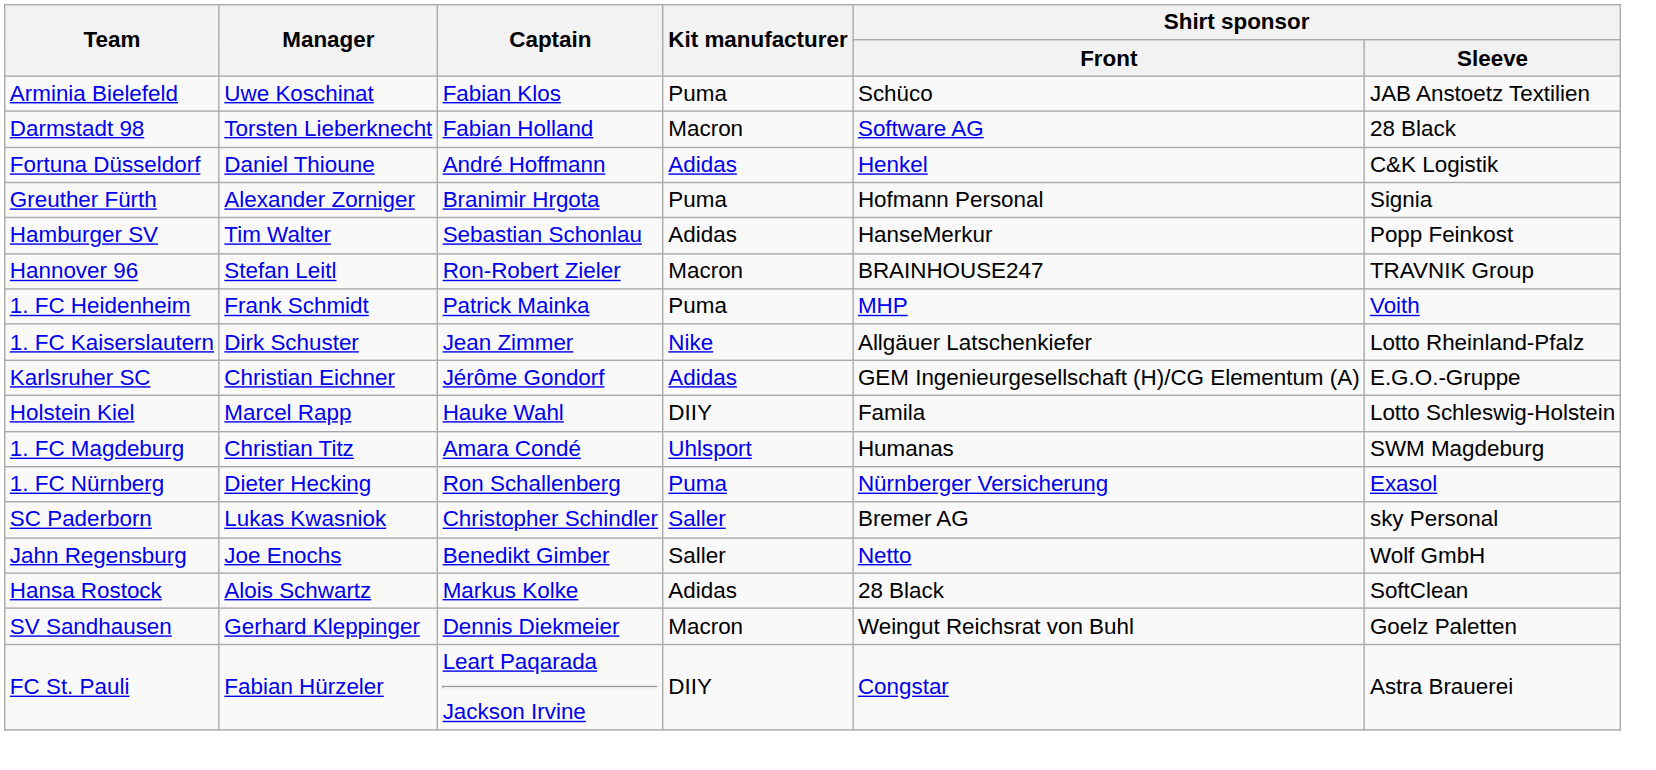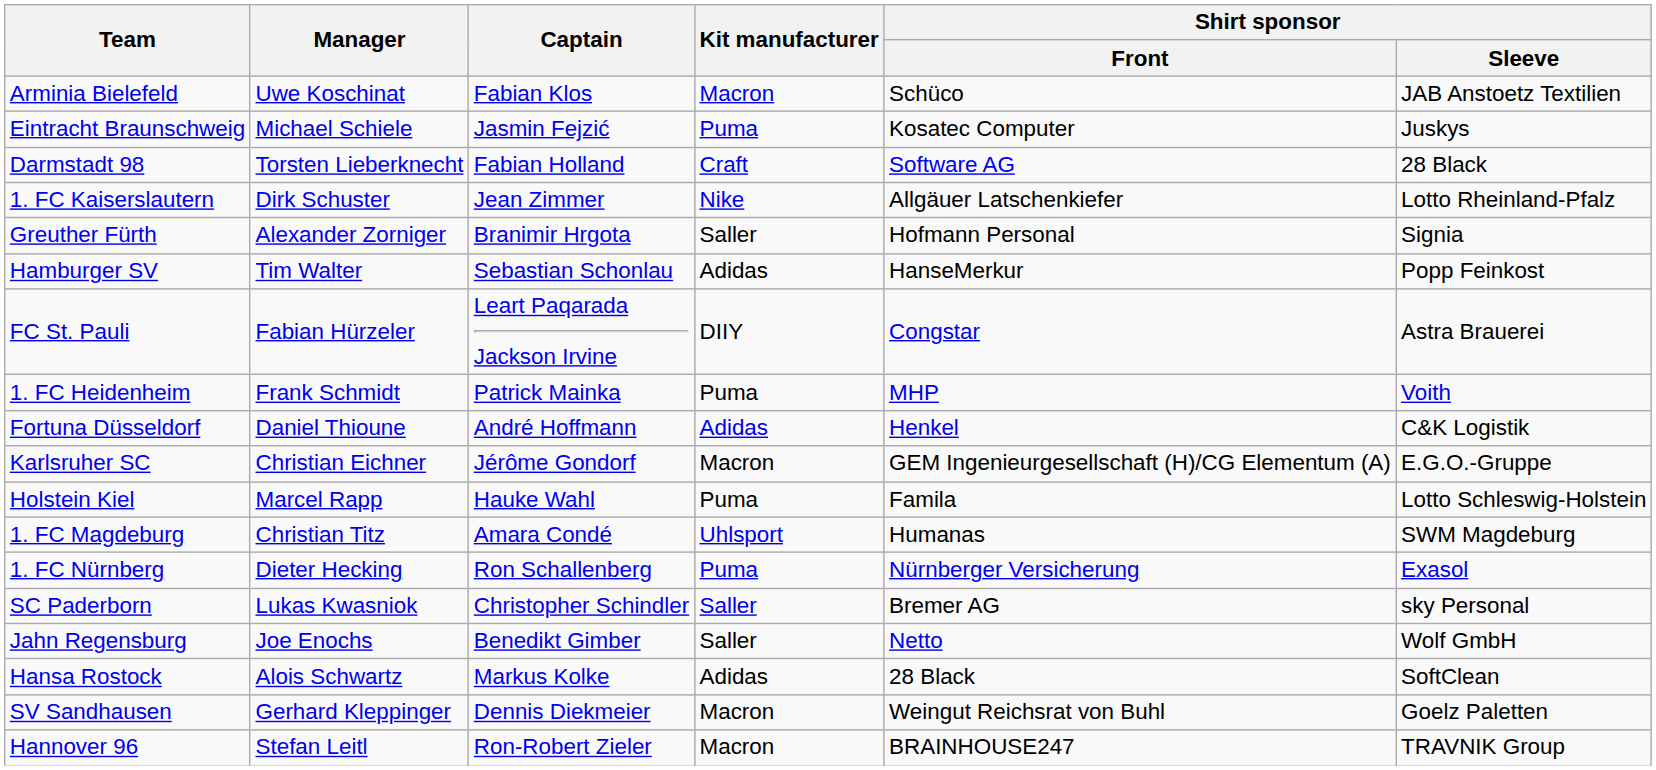 <table class="wikitable sortable">
 <tr>
 <th rowspan="2">Team</th>
 <th rowspan="2">Manager</th>
 <th rowspan="2">Captain</th>
 <th rowspan="2">Kit manufacturer</th>
 <th colspan="2">Shirt sponsor</th>
 </tr>
 <tr>
 <th>Front</th>
 <th>Sleeve</th>
 </tr>
 <tr>
 <td data-sort-value="Bielefeld"><a href='#'>Arminia Bielefeld</a></td>
 <td data-sort-value="Koschinat, Uwe"> <a href='#'>Uwe Koschinat</a></td>
 <td data-sort-value="Klos, Fabian"> <a href='#'>Fabian Klos</a></td>
-<td>Puma</td>
+<td><a href='#'>Macron</a></td>
 <td>Schüco</td>
 <td>JAB Anstoetz Textilien</td>
+</tr>
+<tr>
+<td data-sort-value="Braunschweig"><a href='#'>Eintracht Braunschweig</a></td>
+<td data-sort-value="Schiele, Michael"> <a href='#'>Michael Schiele</a></td>
+<td data-sort-value="Fejzic, Jasmin"> <a href='#'>Jasmin Fejzić</a></td>
+<td><a href='#'>Puma</a></td>
+<td>Kosatec Computer</td>
+<td>Juskys</td>
 </tr>
 <tr>
 <td data-sort-value="Darmstadt"><a href='#'>Darmstadt 98</a></td>
 <td data-sort-value="Lieberknecht, Torsten"> <a href='#'>Torsten Lieberknecht</a></td>
 <td data-sort-value="Holland, Fabian"> <a href='#'>Fabian Holland</a></td>
-<td>Macron</td>
+<td><a href='#'>Craft</a></td>
 <td><a href='#'>Software AG</a></td>
 <td>28 Black</td>
 </tr>
 <tr>
-<td data-sort-value="Düsseldorf"><a href='#'>Fortuna Düsseldorf</a></td>
-<td data-sort-value="Thioune, Daniel"> <a href='#'>Daniel Thioune</a></td>
-<td data-sort-value="Hoffmann, Andre"> <a href='#'>André Hoffmann</a></td>
-<td><a href='#'>Adidas</a></td>
-<td><a href='#'>Henkel</a></td>
-<td>C&K Logistik</td>
+<td data-sort-value="Kaiserslautern"><a href='#'>1. FC Kaiserslautern</a></td>
+<td data-sort-value="Schuster, Dirk"> <a href='#'>Dirk Schuster</a></td>
+<td data-sort-value="Zimmer, Jean"> <a href='#'>Jean Zimmer</a></td>
+<td><a href='#'>Nike</a></td>
+<td>Allgäuer Latschenkiefer</td>
+<td>Lotto Rheinland-Pfalz</td>
 </tr>
 <tr>
 <td data-sort-value="Furth"><a href='#'>Greuther Fürth</a></td>
 <td data-sort-value="Zorniger, Alexander"> <a href='#'>Alexander Zorniger</a></td>
 <td data-sort-value="Hrgota, Branimir"> <a href='#'>Branimir Hrgota</a></td>
-<td>Puma</td>
+<td>Saller</td>
 <td>Hofmann Personal</td>
 <td>Signia</td>
 </tr>
 <tr>
 <td data-sort-value="Hamburg"><a href='#'>Hamburger SV</a></td>
 <td data-sort-value="Walter, Tim"> <a href='#'>Tim Walter</a></td>
 <td data-sort-value="Schonlau, Sebastian"> <a href='#'>Sebastian Schonlau</a></td>
 <td>Adidas</td>
 <td>HanseMerkur</td>
 <td>Popp Feinkost</td>
 </tr>
 <tr>
-<td data-sort-value="Hannover"><a href='#'>Hannover 96</a></td>
-<td data-sort-value="Leitl, Stefan"> <a href='#'>Stefan Leitl</a></td>
-<td data-sort-value="Zieler, Ron-Robert"> <a href='#'>Ron-Robert Zieler</a></td>
-<td>Macron</td>
-<td>BRAINHOUSE247</td>
-<td>TRAVNIK Group</td>
+<td data-sort-value="St Pauli"><a href='#'>FC St. Pauli</a></td>
+<td data-sort-value="HUErzeler; Fabian"> <a href='#'>Fabian Hürzeler</a></td>
+<td data-sort-value="Paqarada, Leart"> <a href='#'>Leart Paqarada</a><hr> <a href='#'>Jackson Irvine</a></td>
+<td>DIIY</td>
+<td><a href='#'>Congstar</a></td>
+<td>Astra Brauerei</td>
 </tr>
 <tr>
 <td data-sort-value="Heidenheim"><a href='#'>1. FC Heidenheim</a></td>
 <td data-sort-value="Schmidt, Frank"> <a href='#'>Frank Schmidt</a></td>
 <td data-sort-value="Mainka, Patrick"> <a href='#'>Patrick Mainka</a></td>
 <td>Puma</td>
 <td><a href='#'>MHP</a></td>
 <td><a href='#'>Voith</a></td>
 </tr>
 <tr>
-<td data-sort-value="Kaiserslautern"><a href='#'>1. FC Kaiserslautern</a></td>
-<td data-sort-value="Schuster, Dirk"> <a href='#'>Dirk Schuster</a></td>
-<td data-sort-value="Zimmer, Jean"> <a href='#'>Jean Zimmer</a></td>
-<td><a href='#'>Nike</a></td>
-<td>Allgäuer Latschenkiefer</td>
-<td>Lotto Rheinland-Pfalz</td>
+<td data-sort-value="Düsseldorf"><a href='#'>Fortuna Düsseldorf</a></td>
+<td data-sort-value="Thioune, Daniel"> <a href='#'>Daniel Thioune</a></td>
+<td data-sort-value="Hoffmann, Andre"> <a href='#'>André Hoffmann</a></td>
+<td><a href='#'>Adidas</a></td>
+<td><a href='#'>Henkel</a></td>
+<td>C&K Logistik</td>
 </tr>
 <tr>
 <td data-sort-value="Karlsruhe"><a href='#'>Karlsruher SC</a></td>
 <td data-sort-value="Eichner, Christian"> <a href='#'>Christian Eichner</a></td>
 <td data-sort-value="Gondorf, Jerome"> <a href='#'>Jérôme Gondorf</a></td>
-<td><a href='#'>Adidas</a></td>
+<td>Macron</td>
 <td>GEM Ingenieurgesellschaft (H)/CG Elementum (A)</td>
 <td>E.G.O.-Gruppe</td>
 </tr>
 <tr>
 <td data-sort-value="Kiel"><a href='#'>Holstein Kiel</a></td>
 <td data-sort-value="Rapp, Marcel"> <a href='#'>Marcel Rapp</a></td>
 <td data-sort-value="Wahl, Hauke"> <a href='#'>Hauke Wahl</a></td>
-<td>DIIY</td>
+<td>Puma</td>
 <td>Famila</td>
 <td>Lotto Schleswig-Holstein</td>
 </tr>
 <tr>
 <td data-sort-value="Magdeburg"><a href='#'>1. FC Magdeburg</a></td>
 <td data-sort-value="Titz, Christian"> <a href='#'>Christian Titz</a></td>
 <td data-sort-value="Conde, Amara"> <a href='#'>Amara Condé</a></td>
 <td><a href='#'>Uhlsport</a></td>
 <td>Humanas</td>
 <td>SWM Magdeburg</td>
 </tr>
 <tr>
 <td data-sort-value="Nurnberg"><a href='#'>1. FC Nürnberg</a></td>
 <td data-sort-value="Hecking, Dieter"> <a href='#'>Dieter Hecking</a></td>
 <td data-sort-value="Schallenberg, Ron"> <a href='#'>Ron Schallenberg</a></td>
 <td><a href='#'>Puma</a></td>
 <td><a href='#'>Nürnberger Versicherung</a></td>
 <td><a href='#'>Exasol</a></td>
 </tr>
 <tr>
 <td data-sort-value="Paderborn"><a href='#'>SC Paderborn</a></td>
 <td data-sort-value="Kwasniok, Lukas"> <a href='#'>Lukas Kwasniok</a></td>
 <td data-sort-value="Schindler, Christopher"> <a href='#'>Christopher Schindler</a></td>
 <td><a href='#'>Saller</a></td>
 <td>Bremer AG</td>
 <td>sky Personal</td>
 </tr>
 <tr>
 <td data-sort-value="Regensburg"><a href='#'>Jahn Regensburg</a></td>
 <td data-sort-value="Enochs, Joe"> <a href='#'>Joe Enochs</a></td>
 <td data-sort-value="Gimber, Benedikt"> <a href='#'>Benedikt Gimber</a></td>
 <td>Saller</td>
 <td><a href='#'>Netto</a></td>
 <td>Wolf GmbH</td>
 </tr>
 <tr>
 <td data-sort-value="Rostock"><a href='#'>Hansa Rostock</a></td>
 <td data-sort-value="Schwartz, Alois"> <a href='#'>Alois Schwartz</a></td>
 <td data-sort-value="Kolke, Markus"> <a href='#'>Markus Kolke</a></td>
 <td>Adidas</td>
 <td>28 Black</td>
 <td>SoftClean</td>
 </tr>
 <tr>
 <td data-sort-value="Sandhausen"><a href='#'>SV Sandhausen</a></td>
 <td data-sort-value="Kleppinger, Gerhard"> <a href='#'>Gerhard Kleppinger</a></td>
 <td data-sort-value="Diekmeier, Dennis"> <a href='#'>Dennis Diekmeier</a></td>
 <td>Macron</td>
 <td>Weingut Reichsrat von Buhl</td>
 <td>Goelz Paletten</td>
 </tr>
 <tr>
-<td data-sort-value="St Pauli"><a href='#'>FC St. Pauli</a></td>
-<td data-sort-value="HUErzeler; Fabian"> <a href='#'>Fabian Hürzeler</a></td>
-<td data-sort-value="Paqarada, Leart"> <a href='#'>Leart Paqarada</a><hr> <a href='#'>Jackson Irvine</a></td>
-<td>DIIY</td>
-<td><a href='#'>Congstar</a></td>
-<td>Astra Brauerei</td>
+<td data-sort-value="Hannover"><a href='#'>Hannover 96</a></td>
+<td data-sort-value="Leitl, Stefan"> <a href='#'>Stefan Leitl</a></td>
+<td data-sort-value="Zieler, Ron-Robert"> <a href='#'>Ron-Robert Zieler</a></td>
+<td>Macron</td>
+<td>BRAINHOUSE247</td>
+<td>TRAVNIK Group</td>
 </tr>
 </table>
